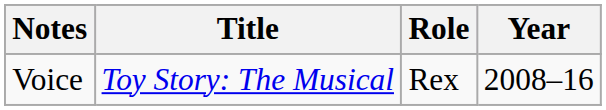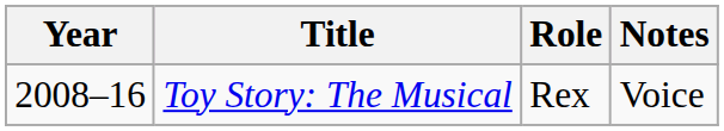 <table class="wikitable">
 <tr style="background:#b0c4; text-align:center;">
-<th>Notes</th>
+<th>Year</th>
 <th>Title</th>
 <th>Role</th>
-<th>Year</th>
+<th>Notes</th>
 </tr>
 <tr>
-<td>Voice</td>
+<td>2008–16</td>
 <td><em><a href='#'>Toy Story: The Musical</a></em></td>
 <td>Rex</td>
-<td>2008–16</td>
+<td>Voice</td>
 </tr>
 </table>
